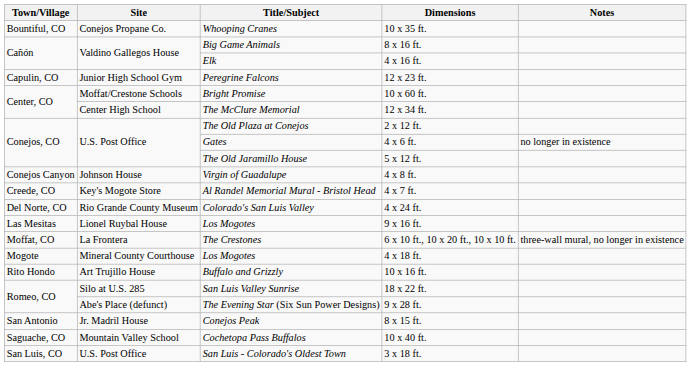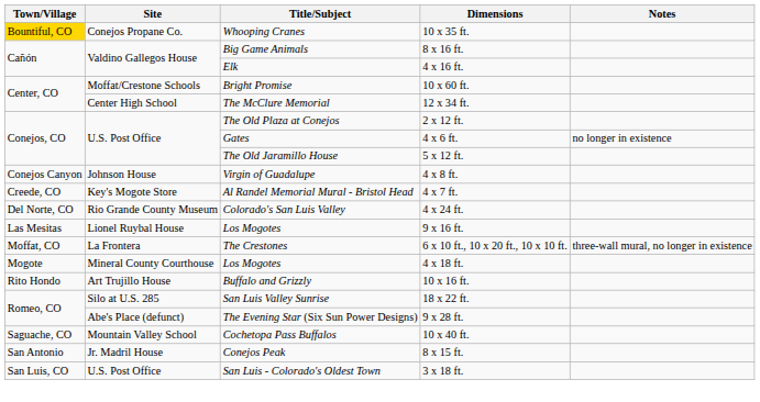 <table class="wikitable">
 <tr>
 <th>Town/Village</th>
 <th>Site</th>
 <th>Title/Subject</th>
 <th>Dimensions</th>
 <th>Notes</th>
 </tr>
 <tr>
-<td>Bountiful, CO</td>
+<td style="background: gold;">Bountiful, CO</td>
 <td>Conejos Propane Co.</td>
 <td><em>Whooping Cranes</em></td>
 <td>10 x 35 ft.</td>
 <td></td>
 </tr>
 <tr>
 <td rowspan="2">Cañón</td>
 <td rowspan="2">Valdino Gallegos House</td>
 <td><em>Big Game Animals</em></td>
 <td>8 x 16 ft.</td>
 <td></td>
 </tr>
 <tr>
 <td><em>Elk</em></td>
 <td>4 x 16 ft.</td>
-<td></td>
-</tr>
-<tr>
-<td>Capulin, CO</td>
-<td>Junior High School Gym</td>
-<td><em>Peregrine Falcons</em></td>
-<td>12 x 23 ft.</td>
 <td></td>
 </tr>
 <tr>
 <td rowspan="2">Center, CO</td>
 <td>Moffat/Crestone Schools</td>
 <td><em>Bright Promise</em></td>
 <td>10 x 60 ft.</td>
 <td></td>
 </tr>
 <tr>
 <td>Center High School</td>
 <td><em>The McClure Memorial</em></td>
 <td>12 x 34 ft.</td>
 <td></td>
 </tr>
 <tr>
 <td rowspan="3">Conejos, CO</td>
 <td rowspan="3">U.S. Post Office</td>
 <td><em>The Old Plaza at Conejos</em></td>
 <td>2 x 12 ft.</td>
 <td></td>
 </tr>
 <tr>
 <td><em>Gates</em></td>
 <td>4 x 6 ft.</td>
 <td>no longer in existence</td>
 </tr>
 <tr>
 <td><em>The Old Jaramillo House</em></td>
 <td>5 x 12 ft.</td>
 <td></td>
 </tr>
 <tr>
 <td>Conejos Canyon</td>
 <td>Johnson House</td>
 <td><em>Virgin of Guadalupe</em></td>
 <td>4 x 8 ft.</td>
 <td></td>
 </tr>
 <tr>
 <td>Creede, CO</td>
 <td>Key's Mogote Store</td>
 <td><em>Al Randel Memorial Mural - Bristol Head</em></td>
 <td>4 x 7 ft.</td>
 <td></td>
 </tr>
 <tr>
 <td>Del Norte, CO</td>
 <td>Rio Grande County Museum</td>
 <td><em>Colorado's San Luis Valley</em></td>
 <td>4 x 24 ft.</td>
 <td></td>
 </tr>
 <tr>
 <td>Las Mesitas</td>
 <td>Lionel Ruybal House</td>
 <td><em>Los Mogotes</em></td>
 <td>9 x 16 ft.</td>
 <td></td>
 </tr>
 <tr>
 <td>Moffat, CO</td>
 <td>La Frontera</td>
 <td><em>The Crestones</em></td>
 <td>6 x 10 ft., 10 x 20 ft., 10 x 10 ft.</td>
 <td>three-wall mural, no longer in existence</td>
 </tr>
 <tr>
 <td>Mogote</td>
 <td>Mineral County Courthouse</td>
 <td><em>Los Mogotes</em></td>
 <td>4 x 18 ft.</td>
 <td></td>
 </tr>
 <tr>
 <td>Rito Hondo</td>
 <td>Art Trujillo House</td>
 <td><em>Buffalo and Grizzly</em></td>
 <td>10 x 16 ft.</td>
 <td></td>
 </tr>
 <tr>
 <td rowspan="2">Romeo, CO</td>
 <td>Silo at U.S. 285</td>
 <td><em>San Luis Valley Sunrise</em></td>
 <td>18 x 22 ft.</td>
 <td></td>
 </tr>
 <tr>
 <td>Abe's Place (defunct)</td>
 <td><em>The Evening Star</em> (Six Sun Power Designs)</td>
 <td>9 x 28 ft.</td>
 <td></td>
 </tr>
 <tr>
+<td>Saguache, CO</td>
+<td>Mountain Valley School</td>
+<td><em>Cochetopa Pass Buffalos</em></td>
+<td>10 x 40 ft.</td>
+<td></td>
+</tr>
+<tr>
 <td>San Antonio</td>
 <td>Jr. Madril House</td>
 <td><em>Conejos Peak</em></td>
 <td>8 x 15 ft.</td>
-<td></td>
-</tr>
-<tr>
-<td>Saguache, CO</td>
-<td>Mountain Valley School</td>
-<td><em>Cochetopa Pass Buffalos</em></td>
-<td>10 x 40 ft.</td>
 <td></td>
 </tr>
 <tr>
 <td>San Luis, CO</td>
 <td>U.S. Post Office</td>
 <td><em>San Luis - Colorado's Oldest Town</em></td>
 <td>3 x 18 ft.</td>
 <td></td>
 </tr>
 </table>
